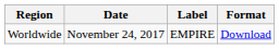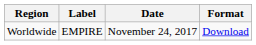 <table class="wikitable">
 <tr>
 <th>Region</th>
+<th>Label</th>
 <th>Date</th>
-<th>Label</th>
 <th>Format</th>
 </tr>
 <tr>
 <td>Worldwide</td>
+<td>EMPIRE</td>
 <td>November 24, 2017</td>
-<td>EMPIRE</td>
 <td><a href='#'>Download</a></td>
 </tr>
 </table>
